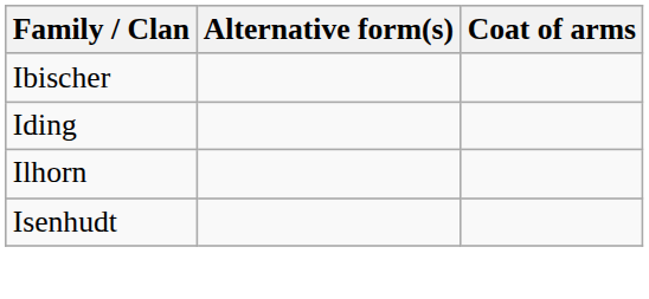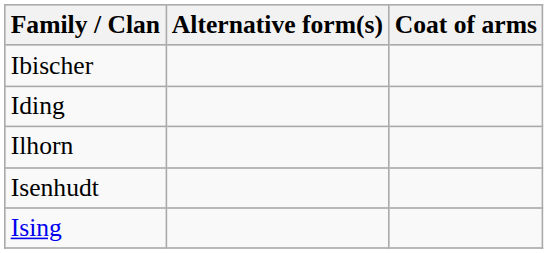 <table class="wikitable">
 <tr>
 <th>Family / Clan</th>
 <th>Alternative form(s)</th>
 <th>Coat of arms</th>
 </tr>
 <tr>
 <td>Ibischer</td>
 <td></td>
 <td></td>
 </tr>
 <tr>
 <td>Iding</td>
 <td></td>
 <td></td>
 </tr>
 <tr>
 <td>Ilhorn</td>
 <td></td>
 <td></td>
 </tr>
 <tr>
 <td>Isenhudt</td>
 <td></td>
 <td></td>
 </tr>
+<tr>
+<td><a href='#'>Ising</a></td>
+<td></td>
+<td></td>
+</tr>
 </table>
